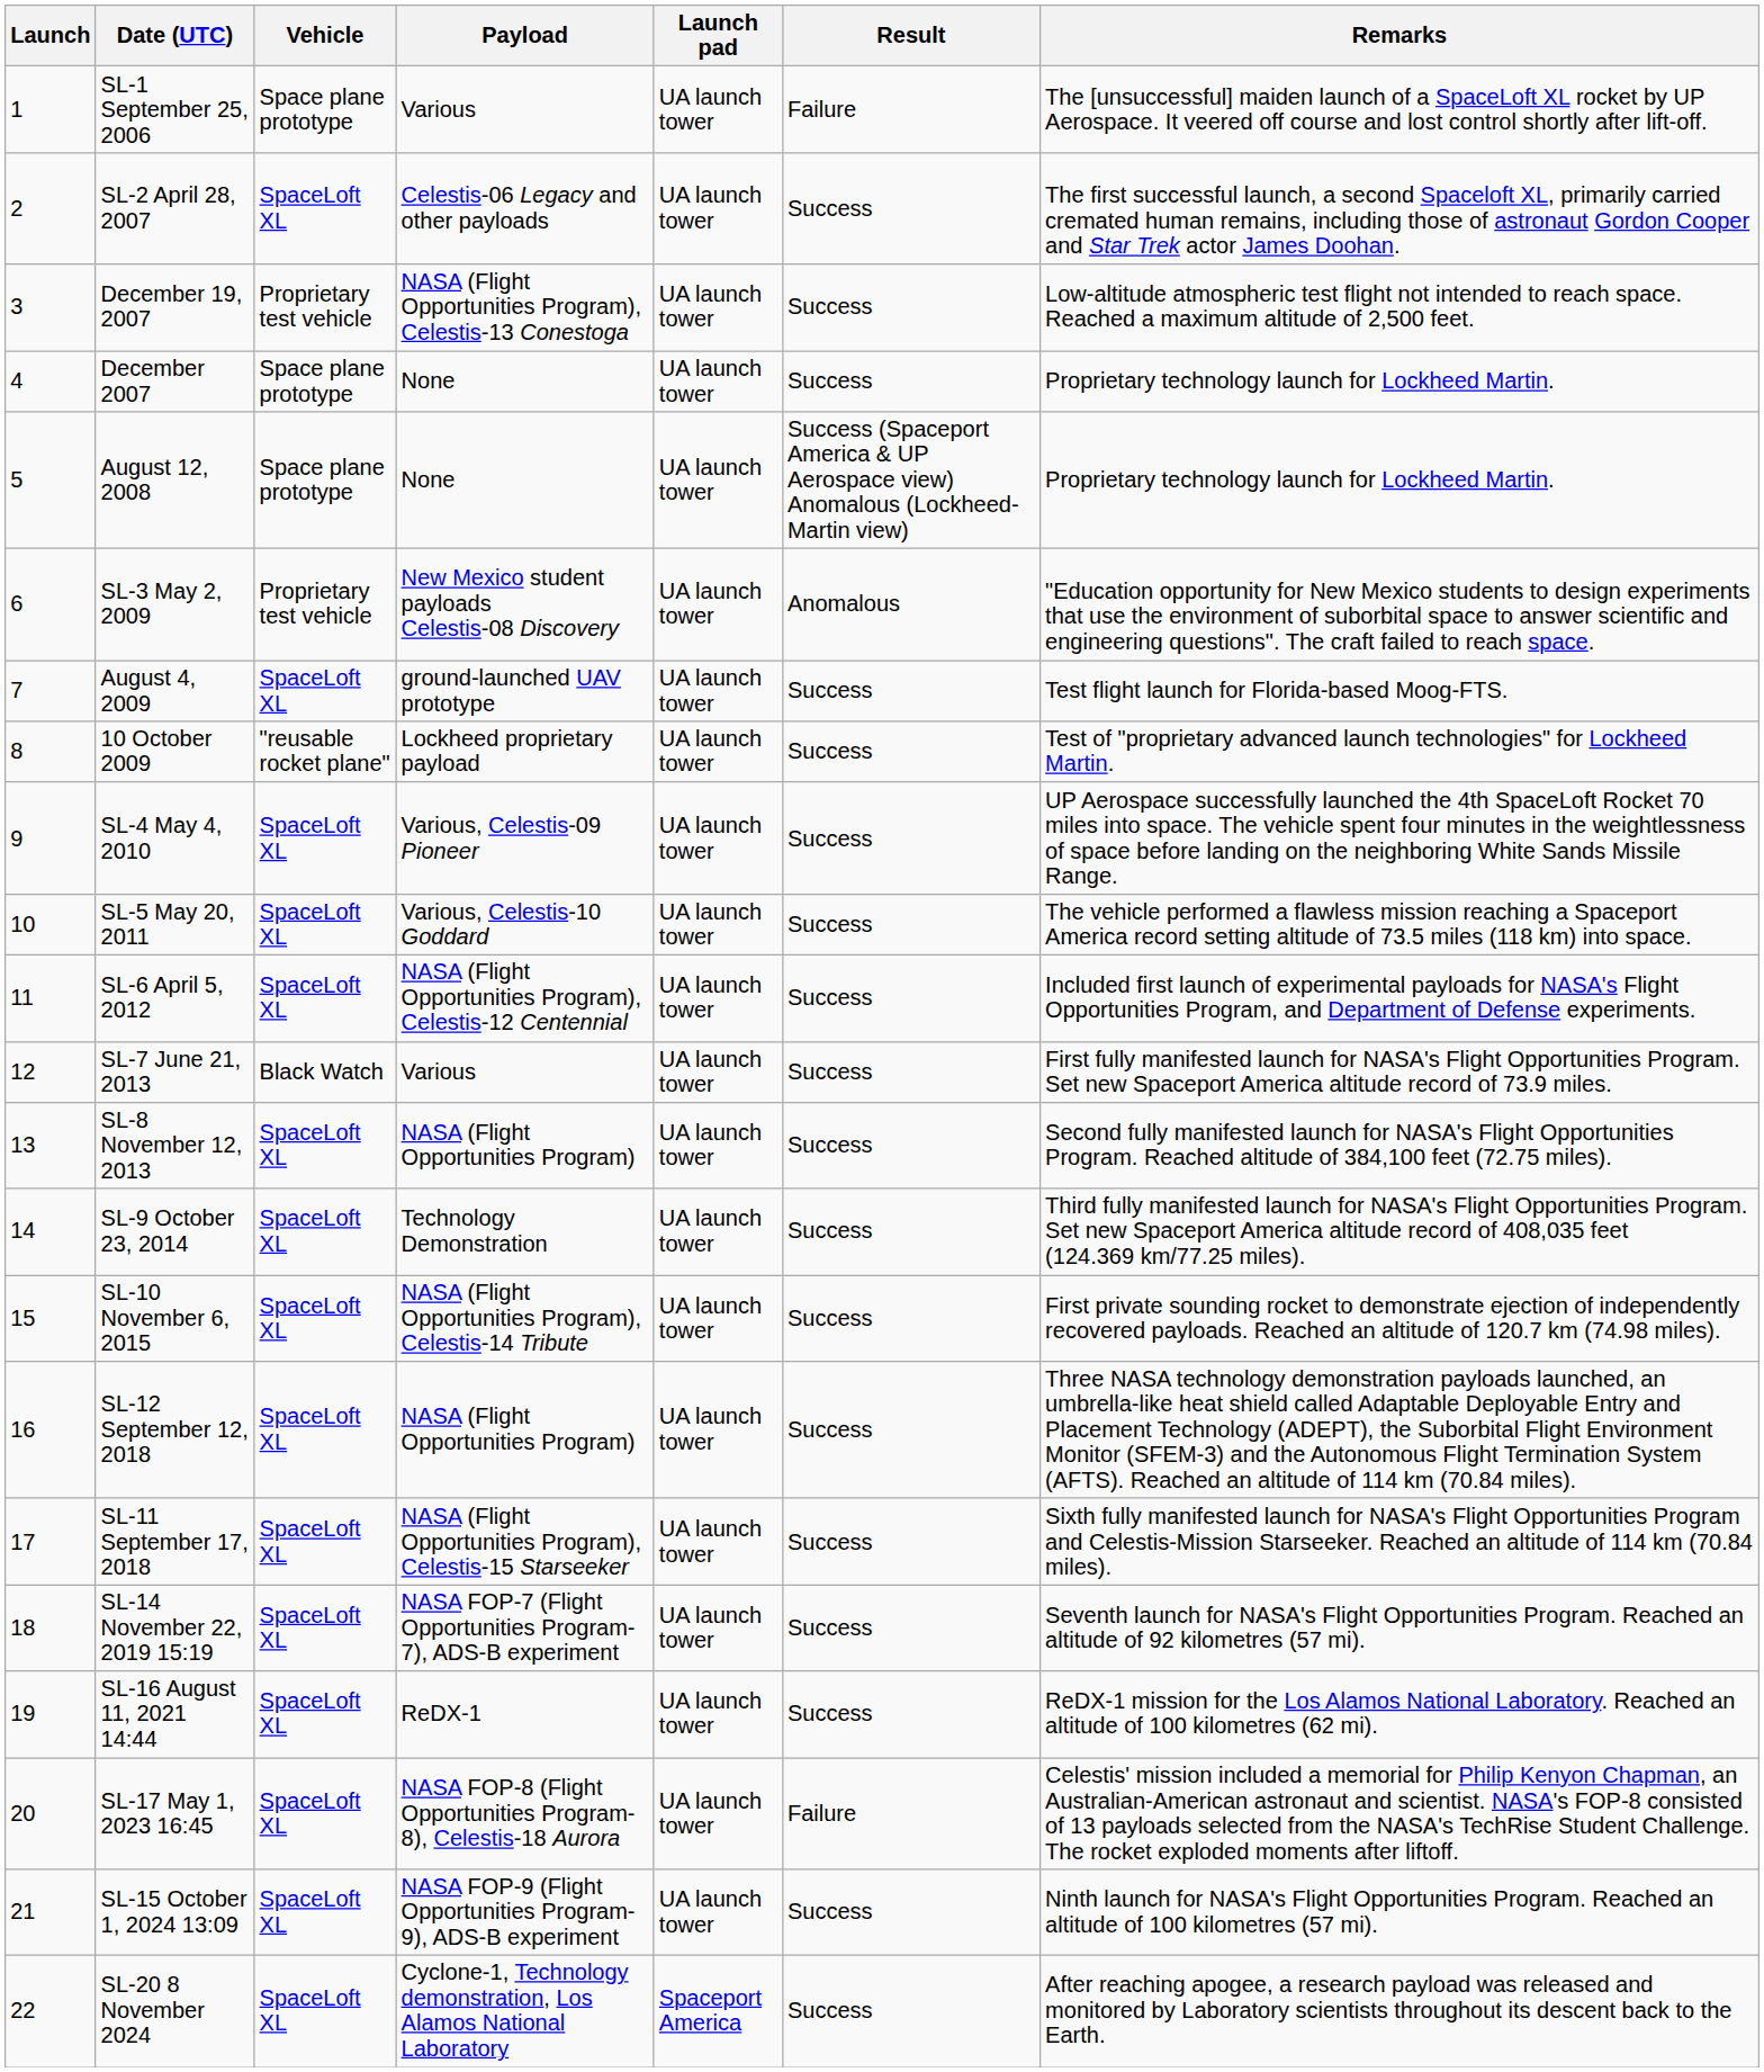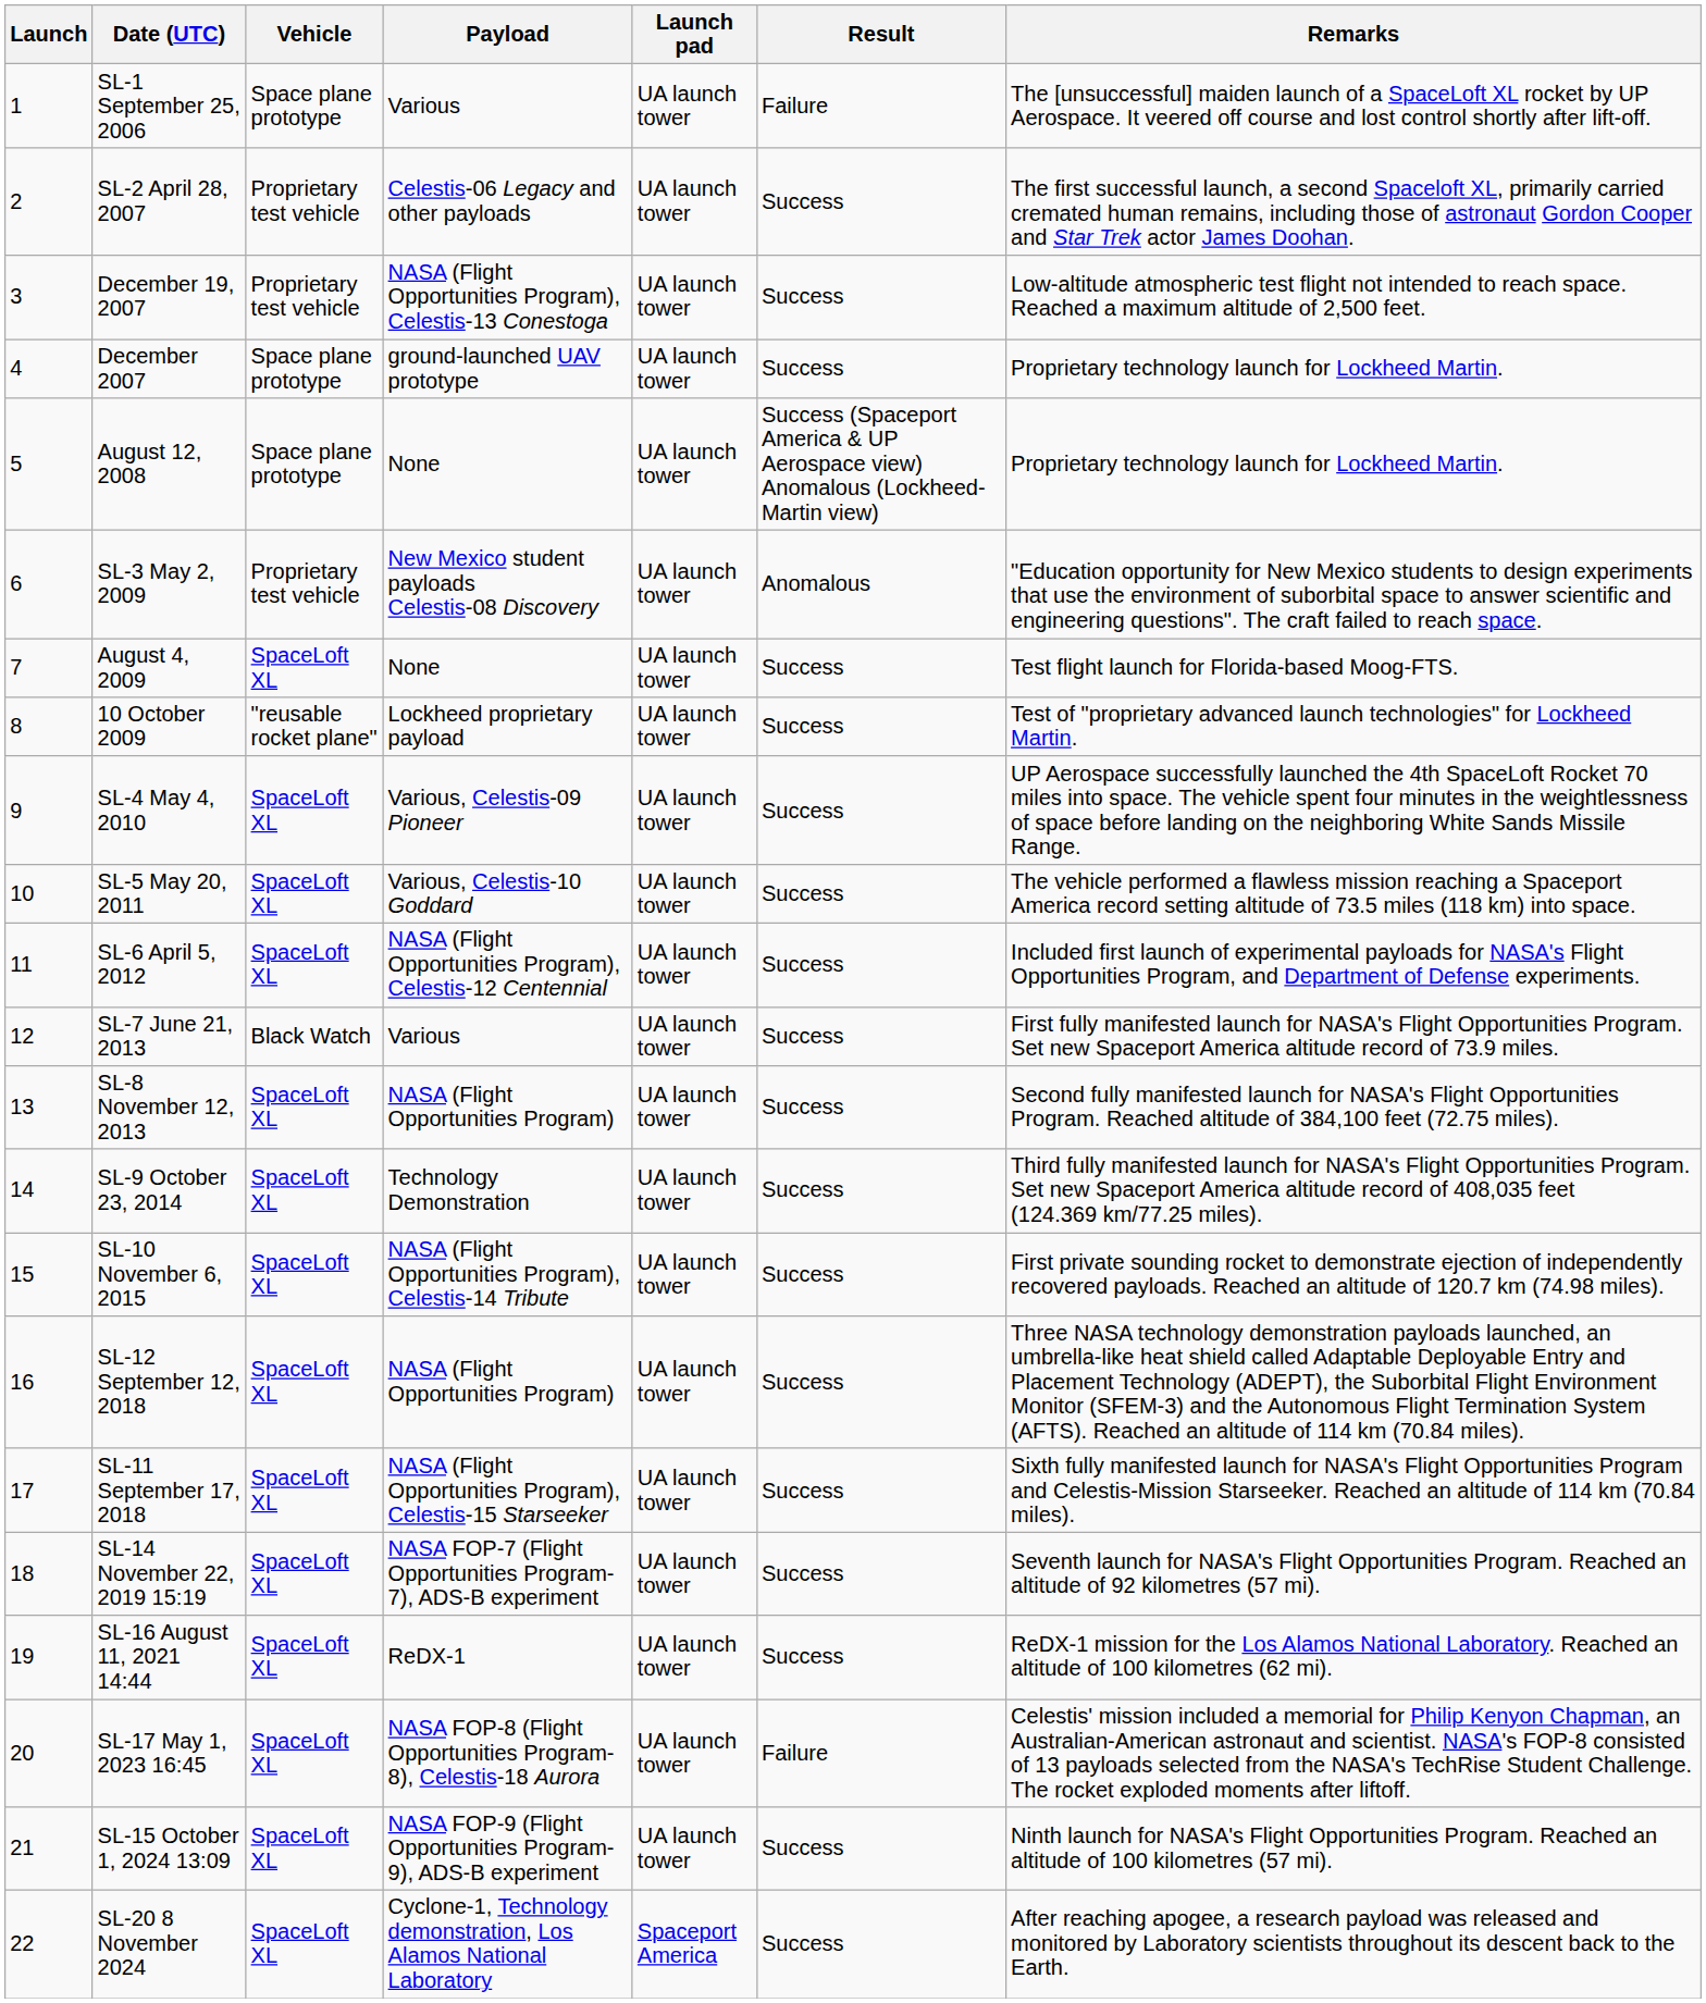 <table class="wikitable">
 <tr>
 <th>Launch</th>
 <th>Date (<a href='#'>UTC</a>)</th>
 <th>Vehicle</th>
 <th>Payload</th>
 <th>Launch pad</th>
 <th>Result</th>
 <th>Remarks</th>
 </tr>
 <tr>
 <td>1</td>
 <td>SL-1 September 25, 2006</td>
 <td>Space plane prototype</td>
 <td>Various</td>
 <td>UA launch tower</td>
 <td>Failure</td>
 <td>The [unsuccessful] maiden launch of a <a href='#'>SpaceLoft XL</a> rocket by UP Aerospace. It veered off course and lost control shortly after lift-off.</td>
 </tr>
 <tr>
 <td>2</td>
 <td>SL-2 April 28, 2007</td>
-<td><a href='#'>SpaceLoft XL</a></td>
+<td>Proprietary test vehicle</td>
 <td><a href='#'>Celestis</a>-06 <em>Legacy</em> and other payloads</td>
 <td>UA launch tower</td>
 <td>Success</td>
 <td><br>The first successful launch, a second <a href='#'>Spaceloft XL</a>, primarily carried cremated human remains, including those of <a href='#'>astronaut</a> <a href='#'>Gordon Cooper</a> and <em><a href='#'>Star Trek</a></em> actor <a href='#'>James Doohan</a>.</td>
 </tr>
 <tr>
 <td>3</td>
 <td>December 19, 2007</td>
 <td>Proprietary test vehicle</td>
 <td><a href='#'>NASA</a> (Flight Opportunities Program), <a href='#'>Celestis</a>-13 <em>Conestoga</em></td>
 <td>UA launch tower</td>
 <td>Success</td>
 <td>Low-altitude atmospheric test flight not intended to reach space. Reached a maximum altitude of 2,500 feet.</td>
 </tr>
 <tr>
 <td>4</td>
 <td>December 2007 </td>
 <td>Space plane prototype</td>
-<td>None</td>
+<td>ground-launched <a href='#'>UAV</a> prototype </td>
 <td>UA launch tower</td>
 <td>Success</td>
 <td>Proprietary technology launch for <a href='#'>Lockheed Martin</a>.</td>
 </tr>
 <tr>
 <td>5</td>
 <td>August 12, 2008 </td>
 <td>Space plane prototype</td>
 <td>None</td>
 <td>UA launch tower</td>
 <td>Success (Spaceport America & UP Aerospace view) Anomalous (Lockheed-Martin view)</td>
 <td>Proprietary technology launch for <a href='#'>Lockheed Martin</a>.</td>
 </tr>
 <tr>
 <td>6</td>
 <td>SL-3 May 2, 2009 </td>
 <td>Proprietary test vehicle</td>
 <td><a href='#'>New Mexico</a> student payloads<br><a href='#'>Celestis</a>-08 <em>Discovery</em></td>
 <td>UA launch tower</td>
 <td>Anomalous</td>
 <td><br>"Education opportunity for New Mexico students to design experiments that use the environment of suborbital space to answer scientific and engineering questions". The craft failed to reach <a href='#'>space</a>.</td>
 </tr>
 <tr>
 <td>7</td>
 <td>August 4, 2009 </td>
 <td><a href='#'>SpaceLoft XL</a></td>
-<td>ground-launched <a href='#'>UAV</a> prototype </td>
+<td>None</td>
 <td>UA launch tower</td>
 <td>Success</td>
 <td>Test flight launch for Florida-based Moog-FTS.</td>
 </tr>
 <tr>
 <td>8</td>
 <td>10 October 2009</td>
 <td>"reusable rocket plane"</td>
 <td>Lockheed proprietary payload</td>
 <td>UA launch tower</td>
 <td>Success</td>
 <td>Test of "proprietary advanced launch technologies" for <a href='#'>Lockheed Martin</a>.</td>
 </tr>
 <tr>
 <td>9</td>
 <td>SL-4 May 4, 2010</td>
 <td><a href='#'>SpaceLoft XL</a></td>
 <td>Various, <a href='#'>Celestis</a>-09 <em>Pioneer</em></td>
 <td>UA launch tower</td>
 <td>Success</td>
 <td>UP Aerospace successfully launched the 4th SpaceLoft Rocket 70 miles into space. The vehicle spent four minutes in the weightlessness of space before landing on the neighboring White Sands Missile Range.</td>
 </tr>
 <tr>
 <td>10</td>
 <td>SL-5 May 20, 2011</td>
 <td><a href='#'>SpaceLoft XL</a></td>
 <td>Various, <a href='#'>Celestis</a>-10 <em>Goddard</em></td>
 <td>UA launch tower</td>
 <td>Success</td>
 <td>The vehicle performed a flawless mission reaching a Spaceport America record setting altitude of 73.5 miles (118 km) into space.</td>
 </tr>
 <tr>
 <td>11</td>
 <td>SL-6 April 5, 2012</td>
 <td><a href='#'>SpaceLoft XL</a></td>
 <td><a href='#'>NASA</a> (Flight Opportunities Program), <a href='#'>Celestis</a>-12 <em>Centennial</em></td>
 <td>UA launch tower</td>
 <td>Success</td>
 <td>Included first launch of experimental payloads for <a href='#'>NASA's</a> Flight Opportunities Program, and <a href='#'>Department of Defense</a> experiments.</td>
 </tr>
 <tr>
 <td>12</td>
 <td>SL-7 June 21, 2013</td>
 <td>Black Watch</td>
 <td>Various</td>
 <td>UA launch tower</td>
 <td>Success</td>
 <td>First fully manifested launch for NASA's Flight Opportunities Program. Set new Spaceport America altitude record of 73.9 miles.</td>
 </tr>
 <tr>
 <td>13</td>
 <td>SL-8 November 12, 2013</td>
 <td><a href='#'>SpaceLoft XL</a></td>
 <td><a href='#'>NASA</a> (Flight Opportunities Program)</td>
 <td>UA launch tower</td>
 <td>Success</td>
 <td>Second fully manifested launch for NASA's Flight Opportunities Program. Reached altitude of 384,100 feet (72.75 miles).</td>
 </tr>
 <tr>
 <td>14</td>
 <td>SL-9 October 23, 2014</td>
 <td><a href='#'>SpaceLoft XL</a></td>
 <td>Technology Demonstration</td>
 <td>UA launch tower</td>
 <td>Success</td>
 <td>Third fully manifested launch for NASA's Flight Opportunities Program. Set new Spaceport America altitude record of 408,035 feet (124.369 km/77.25 miles).</td>
 </tr>
 <tr>
 <td>15</td>
 <td>SL-10 November 6, 2015</td>
 <td><a href='#'>SpaceLoft XL</a></td>
 <td><a href='#'>NASA</a> (Flight Opportunities Program), <a href='#'>Celestis</a>-14 <em>Tribute</em></td>
 <td>UA launch tower</td>
 <td>Success</td>
 <td>First private sounding rocket to demonstrate ejection of independently recovered payloads. Reached an altitude of 120.7 km (74.98 miles).</td>
 </tr>
 <tr>
 <td>16</td>
 <td>SL-12 September 12, 2018</td>
 <td><a href='#'>SpaceLoft XL</a></td>
 <td><a href='#'>NASA</a> (Flight Opportunities Program)</td>
 <td>UA launch tower</td>
 <td>Success</td>
 <td>Three NASA technology demonstration payloads launched, an umbrella-like heat shield called Adaptable Deployable Entry and Placement Technology (ADEPT), the Suborbital Flight Environment Monitor (SFEM-3) and the Autonomous Flight Termination System (AFTS). Reached an altitude of 114 km (70.84 miles).</td>
 </tr>
 <tr>
 <td>17</td>
 <td>SL-11 September 17, 2018</td>
 <td><a href='#'>SpaceLoft XL</a></td>
 <td><a href='#'>NASA</a> (Flight Opportunities Program), <a href='#'>Celestis</a>-15 <em>Starseeker</em></td>
 <td>UA launch tower</td>
 <td>Success</td>
 <td>Sixth fully manifested launch for NASA's Flight Opportunities Program and Celestis-Mission Starseeker. Reached an altitude of 114 km (70.84 miles).</td>
 </tr>
 <tr>
 <td>18</td>
 <td>SL-14 November 22, 2019 15:19</td>
 <td><a href='#'>SpaceLoft XL</a></td>
 <td><a href='#'>NASA</a> FOP-7 (Flight Opportunities Program-7), ADS-B experiment</td>
 <td>UA launch tower</td>
 <td>Success</td>
 <td>Seventh launch for NASA's Flight Opportunities Program. Reached an altitude of 92 kilometres (57 mi).</td>
 </tr>
 <tr>
 <td>19</td>
 <td>SL-16 August 11, 2021 14:44</td>
 <td><a href='#'>SpaceLoft XL</a></td>
 <td>ReDX-1</td>
 <td>UA launch tower</td>
 <td>Success</td>
 <td>ReDX-1 mission for the <a href='#'>Los Alamos National Laboratory</a>. Reached an altitude of 100 kilometres (62 mi).</td>
 </tr>
 <tr>
 <td>20</td>
 <td>SL-17 May 1, 2023 16:45</td>
 <td><a href='#'>SpaceLoft XL</a></td>
 <td><a href='#'>NASA</a> FOP-8 (Flight Opportunities Program-8), <a href='#'>Celestis</a>-18 <em>Aurora</em></td>
 <td>UA launch tower</td>
 <td>Failure</td>
 <td>Celestis' mission included a memorial for <a href='#'>Philip Kenyon Chapman</a>, an Australian-American astronaut and scientist. <a href='#'>NASA</a>'s FOP-8 consisted of 13 payloads selected from the NASA's TechRise Student Challenge. The rocket exploded moments after liftoff.</td>
 </tr>
 <tr>
 <td>21</td>
 <td>SL-15 October 1, 2024 13:09</td>
 <td><a href='#'>SpaceLoft XL</a></td>
 <td><a href='#'>NASA</a> FOP-9 (Flight Opportunities Program-9), ADS-B experiment</td>
 <td>UA launch tower</td>
 <td>Success</td>
 <td>Ninth launch for NASA's Flight Opportunities Program. Reached an altitude of 100 kilometres (57 mi).</td>
 </tr>
 <tr>
 <td>22</td>
 <td>SL-20 8 November 2024</td>
 <td><a href='#'>SpaceLoft XL</a></td>
 <td>Cyclone-1, <a href='#'>Technology demonstration</a>, <a href='#'>Los Alamos National Laboratory</a></td>
 <td><a href='#'>Spaceport America</a></td>
 <td>Success</td>
 <td>After reaching apogee, a research payload was released and monitored by Laboratory scientists throughout its descent back to the Earth.</td>
 </tr>
 </table>
